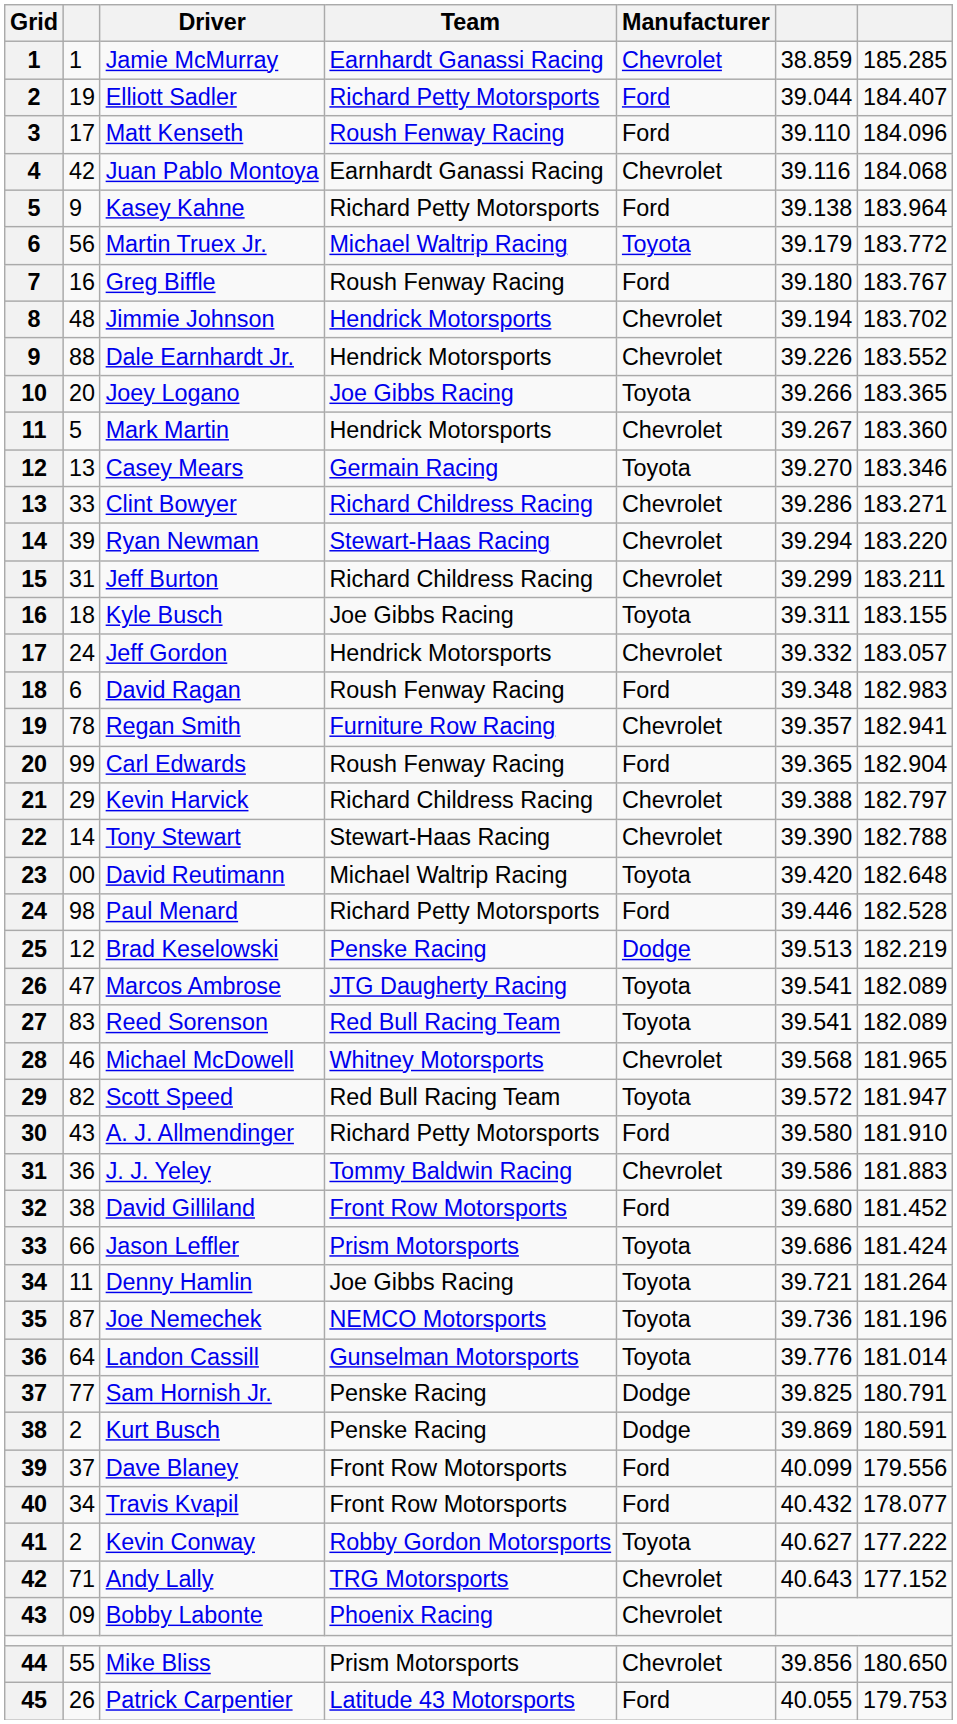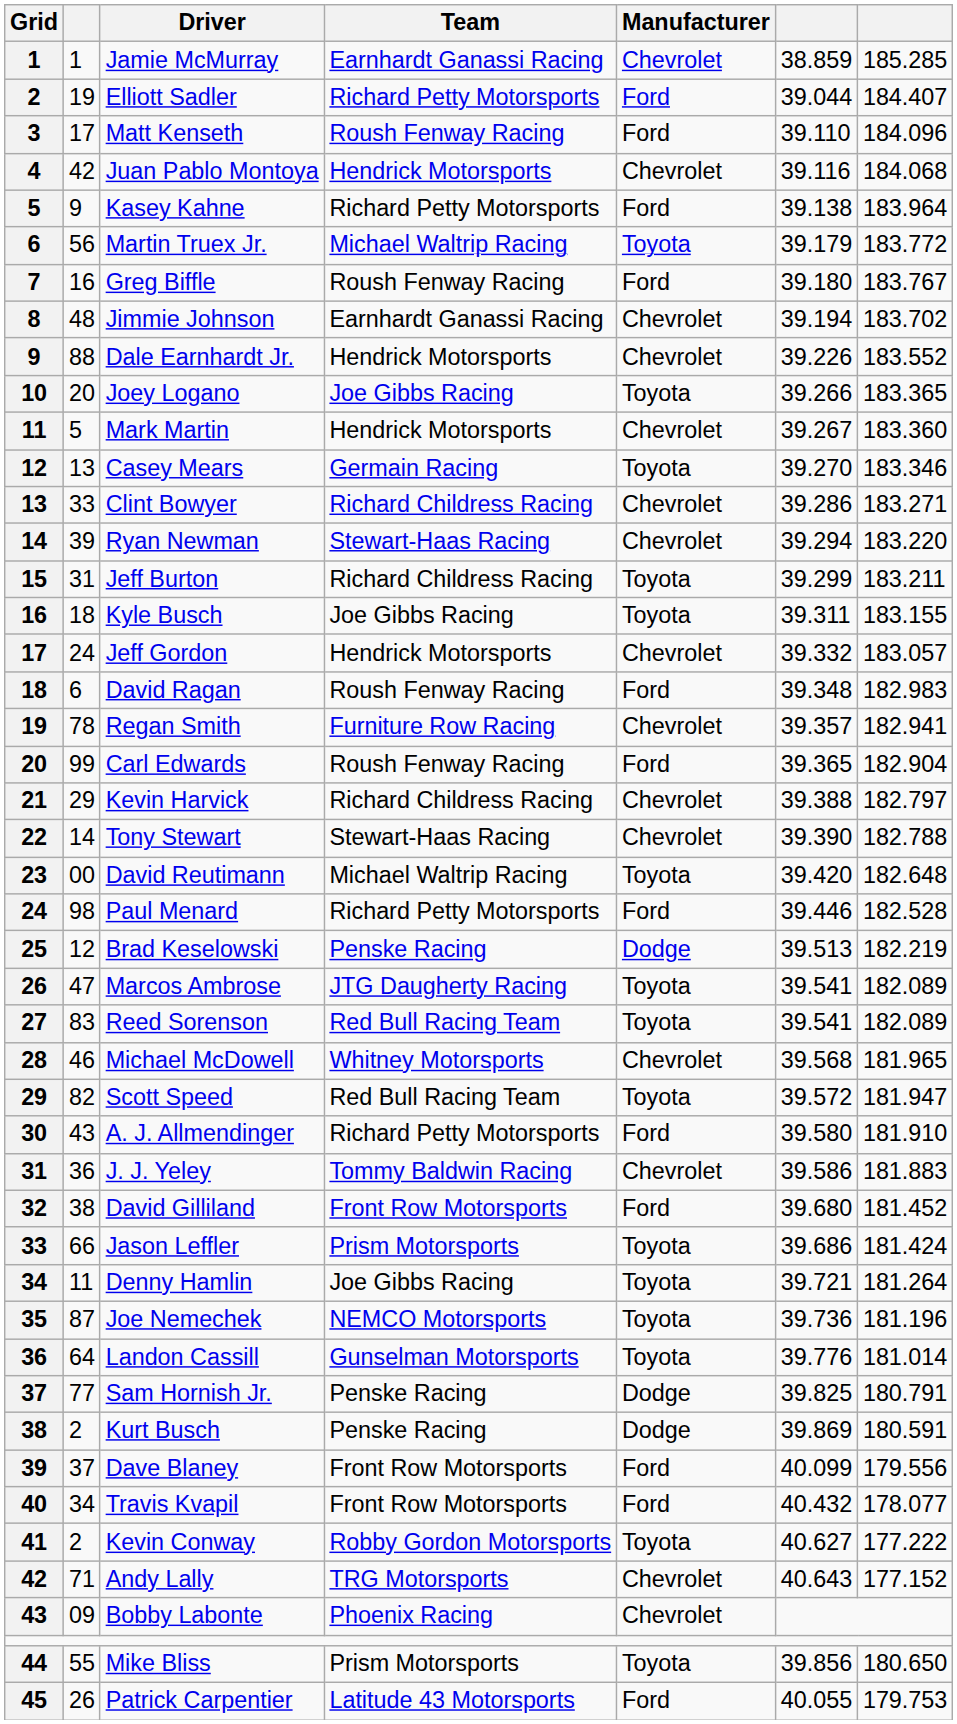 <table class="wikitable">
 <tr>
 <th scope="col">Grid</th>
 <th scope="col"></th>
 <th scope="col">Driver</th>
 <th scope="col">Team</th>
 <th scope="col">Manufacturer</th>
 <th scope="col"></th>
 <th scope="col"></th>
 </tr>
 <tr>
 <th scope="row">1</th>
 <td>1</td>
 <td><a href='#'>Jamie McMurray</a></td>
 <td><a href='#'>Earnhardt Ganassi Racing</a></td>
 <td><a href='#'>Chevrolet</a></td>
 <td>38.859</td>
 <td>185.285</td>
 </tr>
 <tr>
 <th scope="row">2</th>
 <td>19</td>
 <td><a href='#'>Elliott Sadler</a></td>
 <td><a href='#'>Richard Petty Motorsports</a></td>
 <td><a href='#'>Ford</a></td>
 <td>39.044</td>
 <td>184.407</td>
 </tr>
 <tr>
 <th scope="row">3</th>
 <td>17</td>
 <td><a href='#'>Matt Kenseth</a></td>
 <td><a href='#'>Roush Fenway Racing</a></td>
 <td>Ford</td>
 <td>39.110</td>
 <td>184.096</td>
 </tr>
 <tr>
 <th scope="row">4</th>
 <td>42</td>
 <td><a href='#'>Juan Pablo Montoya</a></td>
-<td>Earnhardt Ganassi Racing</td>
+<td><a href='#'>Hendrick Motorsports</a></td>
 <td>Chevrolet</td>
 <td>39.116</td>
 <td>184.068</td>
 </tr>
 <tr>
 <th scope="row">5</th>
 <td>9</td>
 <td><a href='#'>Kasey Kahne</a></td>
 <td>Richard Petty Motorsports</td>
 <td>Ford</td>
 <td>39.138</td>
 <td>183.964</td>
 </tr>
 <tr>
 <th scope="row">6</th>
 <td>56</td>
 <td><a href='#'>Martin Truex Jr.</a></td>
 <td><a href='#'>Michael Waltrip Racing</a></td>
 <td><a href='#'>Toyota</a></td>
 <td>39.179</td>
 <td>183.772</td>
 </tr>
 <tr>
 <th scope="row">7</th>
 <td>16</td>
 <td><a href='#'>Greg Biffle</a></td>
 <td>Roush Fenway Racing</td>
 <td>Ford</td>
 <td>39.180</td>
 <td>183.767</td>
 </tr>
 <tr>
 <th scope="row">8</th>
 <td>48</td>
 <td><a href='#'>Jimmie Johnson</a></td>
-<td><a href='#'>Hendrick Motorsports</a></td>
+<td>Earnhardt Ganassi Racing</td>
 <td>Chevrolet</td>
 <td>39.194</td>
 <td>183.702</td>
 </tr>
 <tr>
 <th scope="row">9</th>
 <td>88</td>
 <td><a href='#'>Dale Earnhardt Jr.</a></td>
 <td>Hendrick Motorsports</td>
 <td>Chevrolet</td>
 <td>39.226</td>
 <td>183.552</td>
 </tr>
 <tr>
 <th scope="row">10</th>
 <td>20</td>
 <td><a href='#'>Joey Logano</a></td>
 <td><a href='#'>Joe Gibbs Racing</a></td>
 <td>Toyota</td>
 <td>39.266</td>
 <td>183.365</td>
 </tr>
 <tr>
 <th scope="row">11</th>
 <td>5</td>
 <td><a href='#'>Mark Martin</a></td>
 <td>Hendrick Motorsports</td>
 <td>Chevrolet</td>
 <td>39.267</td>
 <td>183.360</td>
 </tr>
 <tr>
 <th scope="row">12</th>
 <td>13</td>
 <td><a href='#'>Casey Mears</a></td>
 <td><a href='#'>Germain Racing</a></td>
 <td>Toyota</td>
 <td>39.270</td>
 <td>183.346</td>
 </tr>
 <tr>
 <th scope="row">13</th>
 <td>33</td>
 <td><a href='#'>Clint Bowyer</a></td>
 <td><a href='#'>Richard Childress Racing</a></td>
 <td>Chevrolet</td>
 <td>39.286</td>
 <td>183.271</td>
 </tr>
 <tr>
 <th scope="row">14</th>
 <td>39</td>
 <td><a href='#'>Ryan Newman</a></td>
 <td><a href='#'>Stewart-Haas Racing</a></td>
 <td>Chevrolet</td>
 <td>39.294</td>
 <td>183.220</td>
 </tr>
 <tr>
 <th scope="row">15</th>
 <td>31</td>
 <td><a href='#'>Jeff Burton</a></td>
 <td>Richard Childress Racing</td>
-<td>Chevrolet</td>
+<td>Toyota</td>
 <td>39.299</td>
 <td>183.211</td>
 </tr>
 <tr>
 <th scope="row">16</th>
 <td>18</td>
 <td><a href='#'>Kyle Busch</a></td>
 <td>Joe Gibbs Racing</td>
 <td>Toyota</td>
 <td>39.311</td>
 <td>183.155</td>
 </tr>
 <tr>
 <th scope="row">17</th>
 <td>24</td>
 <td><a href='#'>Jeff Gordon</a></td>
 <td>Hendrick Motorsports</td>
 <td>Chevrolet</td>
 <td>39.332</td>
 <td>183.057</td>
 </tr>
 <tr>
 <th scope="row">18</th>
 <td>6</td>
 <td><a href='#'>David Ragan</a></td>
 <td>Roush Fenway Racing</td>
 <td>Ford</td>
 <td>39.348</td>
 <td>182.983</td>
 </tr>
 <tr>
 <th scope="row">19</th>
 <td>78</td>
 <td><a href='#'>Regan Smith</a></td>
 <td><a href='#'>Furniture Row Racing</a></td>
 <td>Chevrolet</td>
 <td>39.357</td>
 <td>182.941</td>
 </tr>
 <tr>
 <th scope="row">20</th>
 <td>99</td>
 <td><a href='#'>Carl Edwards</a></td>
 <td>Roush Fenway Racing</td>
 <td>Ford</td>
 <td>39.365</td>
 <td>182.904</td>
 </tr>
 <tr>
 <th scope="row">21</th>
 <td>29</td>
 <td><a href='#'>Kevin Harvick</a></td>
 <td>Richard Childress Racing</td>
 <td>Chevrolet</td>
 <td>39.388</td>
 <td>182.797</td>
 </tr>
 <tr>
 <th scope="row">22</th>
 <td>14</td>
 <td><a href='#'>Tony Stewart</a></td>
 <td>Stewart-Haas Racing</td>
 <td>Chevrolet</td>
 <td>39.390</td>
 <td>182.788</td>
 </tr>
 <tr>
 <th scope="row">23</th>
 <td>00</td>
 <td><a href='#'>David Reutimann</a></td>
 <td>Michael Waltrip Racing</td>
 <td>Toyota</td>
 <td>39.420</td>
 <td>182.648</td>
 </tr>
 <tr>
 <th scope="row">24</th>
 <td>98</td>
 <td><a href='#'>Paul Menard</a></td>
 <td>Richard Petty Motorsports</td>
 <td>Ford</td>
 <td>39.446</td>
 <td>182.528</td>
 </tr>
 <tr>
 <th scope="row">25</th>
 <td>12</td>
 <td><a href='#'>Brad Keselowski</a></td>
 <td><a href='#'>Penske Racing</a></td>
 <td><a href='#'>Dodge</a></td>
 <td>39.513</td>
 <td>182.219</td>
 </tr>
 <tr>
 <th scope="row">26</th>
 <td>47</td>
 <td><a href='#'>Marcos Ambrose</a></td>
 <td><a href='#'>JTG Daugherty Racing</a></td>
 <td>Toyota</td>
 <td>39.541</td>
 <td>182.089</td>
 </tr>
 <tr>
 <th scope="row">27</th>
 <td>83</td>
 <td><a href='#'>Reed Sorenson</a></td>
 <td><a href='#'>Red Bull Racing Team</a></td>
 <td>Toyota</td>
 <td>39.541</td>
 <td>182.089</td>
 </tr>
 <tr>
 <th scope="row">28</th>
 <td>46</td>
 <td><a href='#'>Michael McDowell</a></td>
 <td><a href='#'>Whitney Motorsports</a></td>
 <td>Chevrolet</td>
 <td>39.568</td>
 <td>181.965</td>
 </tr>
 <tr>
 <th scope="row">29</th>
 <td>82</td>
 <td><a href='#'>Scott Speed</a></td>
 <td>Red Bull Racing Team</td>
 <td>Toyota</td>
 <td>39.572</td>
 <td>181.947</td>
 </tr>
 <tr>
 <th scope="row">30</th>
 <td>43</td>
 <td><a href='#'>A. J. Allmendinger</a></td>
 <td>Richard Petty Motorsports</td>
 <td>Ford</td>
 <td>39.580</td>
 <td>181.910</td>
 </tr>
 <tr>
 <th scope="row">31</th>
 <td>36</td>
 <td><a href='#'>J. J. Yeley</a></td>
 <td><a href='#'>Tommy Baldwin Racing</a></td>
 <td>Chevrolet</td>
 <td>39.586</td>
 <td>181.883</td>
 </tr>
 <tr>
 <th scope="row">32</th>
 <td>38</td>
 <td><a href='#'>David Gilliland</a></td>
 <td><a href='#'>Front Row Motorsports</a></td>
 <td>Ford</td>
 <td>39.680</td>
 <td>181.452</td>
 </tr>
 <tr>
 <th scope="row">33</th>
 <td>66</td>
 <td><a href='#'>Jason Leffler</a></td>
 <td><a href='#'>Prism Motorsports</a></td>
 <td>Toyota</td>
 <td>39.686</td>
 <td>181.424</td>
 </tr>
 <tr>
 <th scope="row">34</th>
 <td>11</td>
 <td><a href='#'>Denny Hamlin</a></td>
 <td>Joe Gibbs Racing</td>
 <td>Toyota</td>
 <td>39.721</td>
 <td>181.264</td>
 </tr>
 <tr>
 <th scope="row">35</th>
 <td>87</td>
 <td><a href='#'>Joe Nemechek</a></td>
 <td><a href='#'>NEMCO Motorsports</a></td>
 <td>Toyota</td>
 <td>39.736</td>
 <td>181.196</td>
 </tr>
 <tr>
 <th scope="row">36</th>
 <td>64</td>
 <td><a href='#'>Landon Cassill</a></td>
 <td><a href='#'>Gunselman Motorsports</a></td>
 <td>Toyota</td>
 <td>39.776</td>
 <td>181.014</td>
 </tr>
 <tr>
 <th scope="row">37</th>
 <td>77</td>
 <td><a href='#'>Sam Hornish Jr.</a></td>
 <td>Penske Racing</td>
 <td>Dodge</td>
 <td>39.825</td>
 <td>180.791</td>
 </tr>
 <tr>
 <th scope="row">38</th>
 <td>2</td>
 <td><a href='#'>Kurt Busch</a></td>
 <td>Penske Racing</td>
 <td>Dodge</td>
 <td>39.869</td>
 <td>180.591</td>
 </tr>
 <tr>
 <th scope="row">39</th>
 <td>37</td>
 <td><a href='#'>Dave Blaney</a></td>
 <td>Front Row Motorsports</td>
 <td>Ford</td>
 <td>40.099</td>
 <td>179.556</td>
 </tr>
 <tr>
 <th scope="row">40</th>
 <td>34</td>
 <td><a href='#'>Travis Kvapil</a></td>
 <td>Front Row Motorsports</td>
 <td>Ford</td>
 <td>40.432</td>
 <td>178.077</td>
 </tr>
 <tr>
 <th scope="row">41</th>
 <td>2</td>
 <td><a href='#'>Kevin Conway</a></td>
 <td><a href='#'>Robby Gordon Motorsports</a></td>
 <td>Toyota</td>
 <td>40.627</td>
 <td>177.222</td>
 </tr>
 <tr>
 <th scope="row">42</th>
 <td>71</td>
 <td><a href='#'>Andy Lally</a></td>
 <td><a href='#'>TRG Motorsports</a></td>
 <td>Chevrolet</td>
 <td>40.643</td>
 <td>177.152</td>
 </tr>
 <tr>
 <th scope="row">43</th>
 <td>09</td>
 <td><a href='#'>Bobby Labonte</a></td>
 <td><a href='#'>Phoenix Racing</a></td>
 <td>Chevrolet</td>
 <td colspan="2"></td>
 </tr>
 <tr>
 <td colspan="7"></td>
 </tr>
 <tr>
 <th scope="row">44</th>
 <td>55</td>
 <td><a href='#'>Mike Bliss</a></td>
 <td>Prism Motorsports</td>
-<td>Chevrolet</td>
+<td>Toyota</td>
 <td>39.856</td>
 <td>180.650</td>
 </tr>
 <tr>
 <th scope="row">45</th>
 <td>26</td>
 <td><a href='#'>Patrick Carpentier</a></td>
 <td><a href='#'>Latitude 43 Motorsports</a></td>
 <td>Ford</td>
 <td>40.055</td>
 <td>179.753</td>
 </tr>
 </table>
